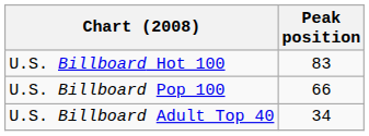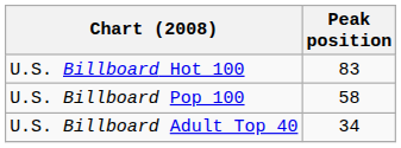 <table class="wikitable">
 <tr>
 <th>Chart (2008)</th>
 <th>Peak<br>position</th>
 </tr>
 <tr>
 <td>U.S. <a href='#'><em>Billboard</em> Hot 100</a></td>
 <td align="center">83</td>
 </tr>
 <tr>
 <td>U.S. <em>Billboard</em> <a href='#'>Pop 100</a></td>
-<td align="center">66</td>
+<td align="center">58</td>
 </tr>
 <tr>
 <td>U.S. <em>Billboard</em> <a href='#'>Adult Top 40</a></td>
 <td align="center">34</td>
 </tr>
 <tr>
 </tr>
 </table>
